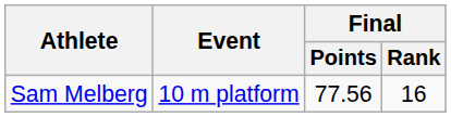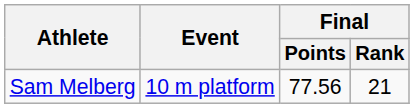 <table class="wikitable" style="font-size:90%;">
 <tr>
 <th rowspan=2>Athlete</th>
 <th rowspan=2>Event</th>
 <th colspan=2>Final</th>
 </tr>
 <tr style="font-size:95%">
 <th>Points</th>
 <th>Rank</th>
 </tr>
 <tr align=center>
 <td align=left><a href='#'>Sam Melberg</a></td>
 <td align=left><a href='#'>10 m platform</a></td>
 <td>77.56</td>
-<td>16</td>
+<td>21</td>
 </tr>
 </table>
